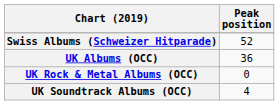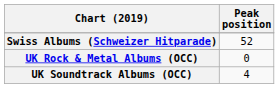 <table class="wikitable sortable plainrowheaders" style="text-align:center">
 <tr>
 <th scope="col">Chart (2019)</th>
 <th scope="col">Peak<br>position</th>
 </tr>
 <tr>
 </tr>
 <tr>
 </tr>
 <tr>
 </tr>
 <tr>
 <th scope="row">Swiss Albums (<a href='#'>Schweizer Hitparade</a>)</th>
 <td>52</td>
 </tr>
 <tr>
-<th scope="row"><a href='#'>UK Albums</a> (OCC)</th>
-<td>36</td>
-</tr>
-<tr>
 <th scope="row"><a href='#'>UK Rock & Metal Albums</a> (OCC)</th>
 <td>0</td>
 </tr>
 <tr>
 <th scope="row">UK Soundtrack Albums (OCC)</th>
 <td>4</td>
 </tr>
 </table>
